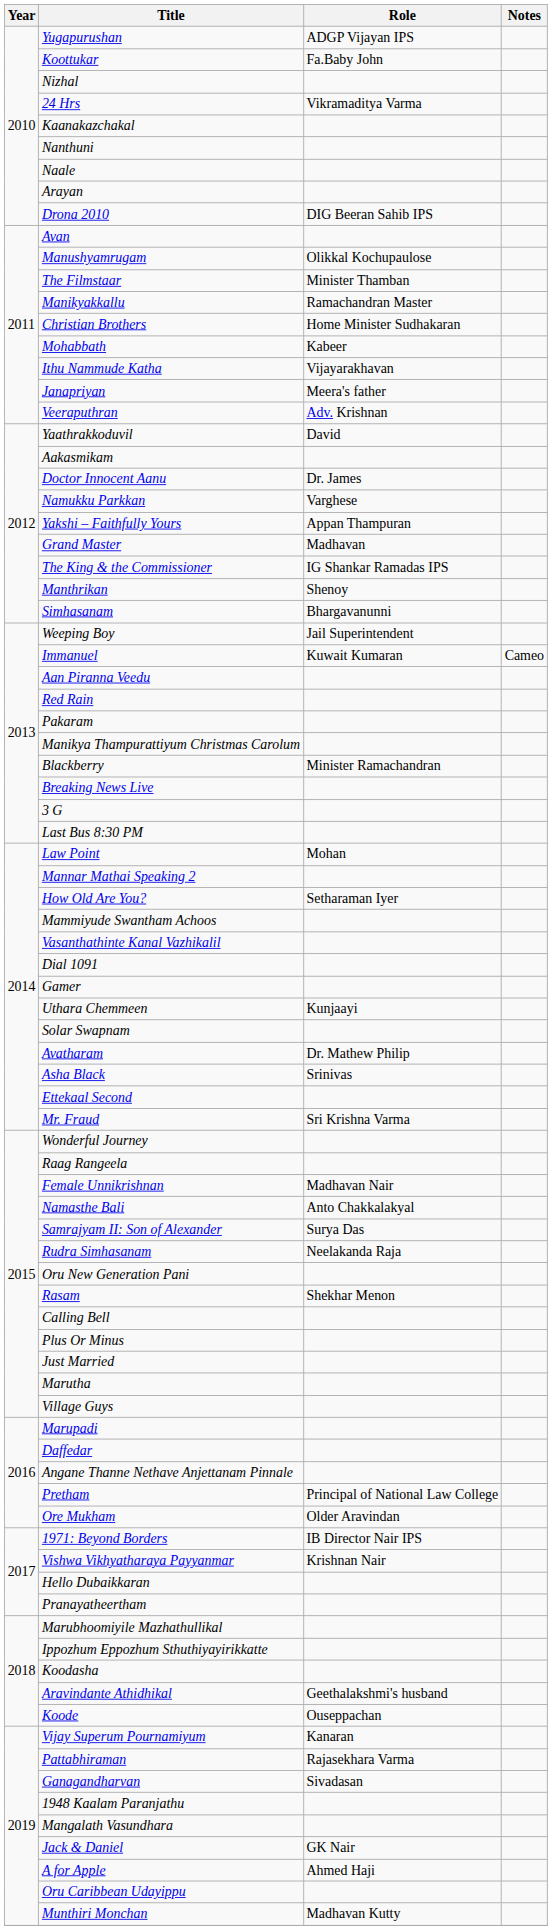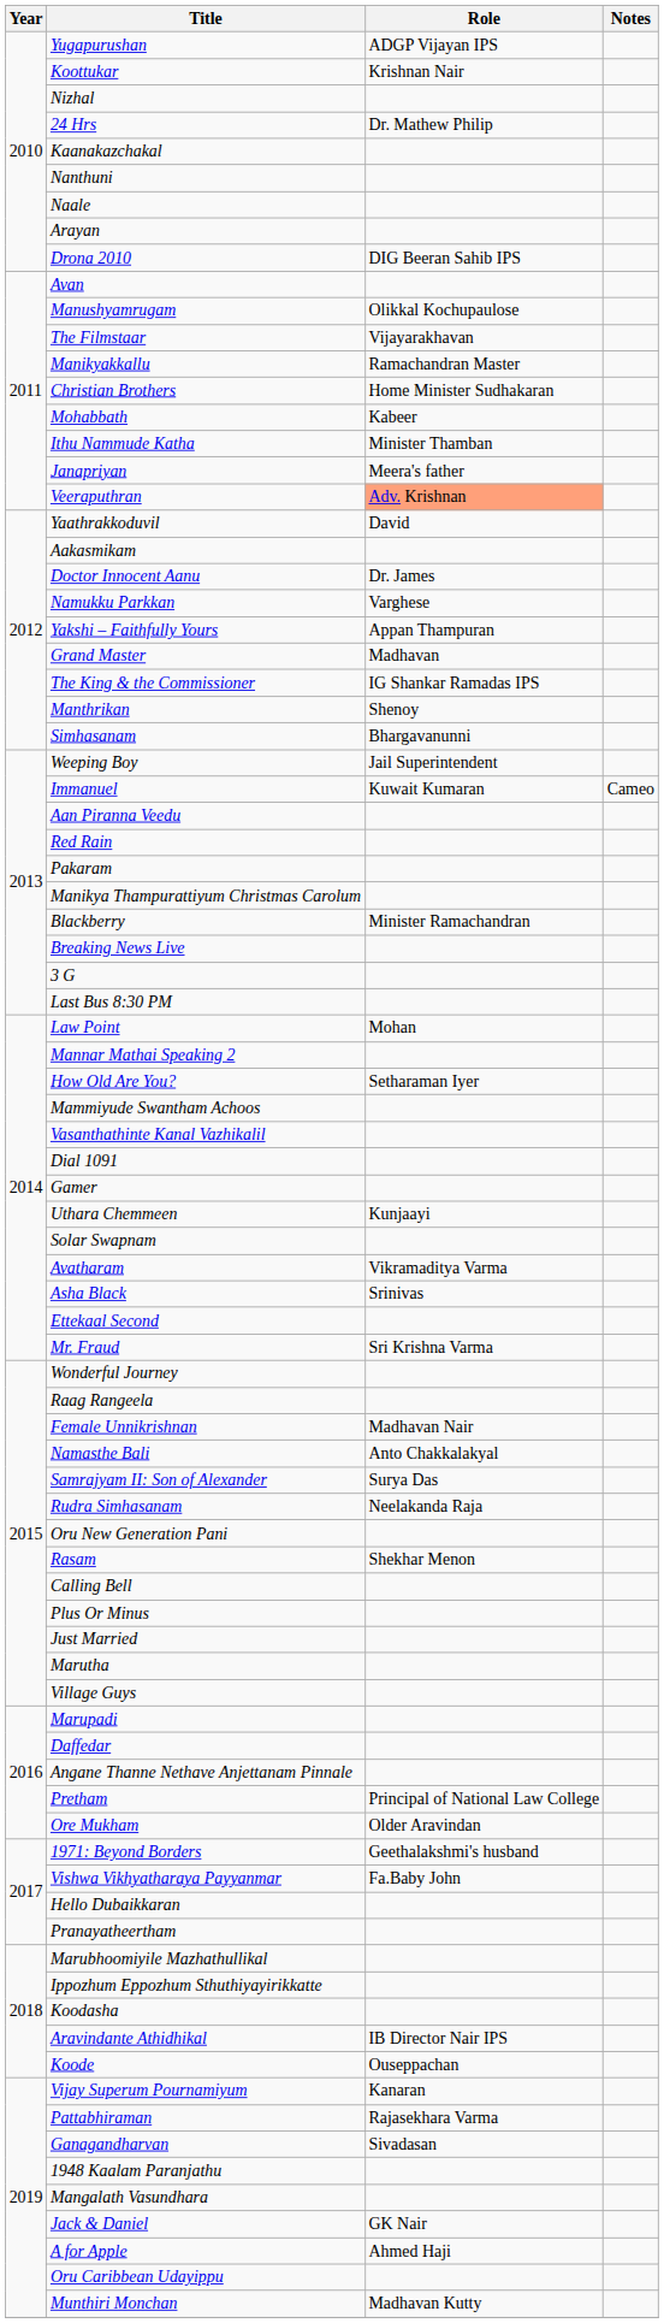 <table class="wikitable sortable">
 <tr>
 <th>Year</th>
 <th>Title</th>
 <th>Role</th>
 <th class="unsortable">Notes</th>
 </tr>
 <tr>
 <td rowspan=9>2010</td>
 <td><em><a href='#'>Yugapurushan</a></em></td>
 <td>ADGP Vijayan IPS</td>
 <td></td>
 </tr>
 <tr>
 <td><em><a href='#'>Koottukar</a></em></td>
-<td>Fa.Baby John</td>
+<td>Krishnan Nair</td>
 <td></td>
 </tr>
 <tr>
 <td><em>Nizhal</em></td>
 <td></td>
 <td></td>
 </tr>
 <tr>
 <td><em><a href='#'>24 Hrs</a></em></td>
-<td>Vikramaditya Varma</td>
+<td>Dr. Mathew Philip</td>
 <td></td>
 </tr>
 <tr>
 <td><em>Kaanakazchakal</em></td>
 <td></td>
 <td></td>
 </tr>
 <tr>
 <td><em>Nanthuni</em></td>
 <td></td>
 <td></td>
 </tr>
 <tr>
 <td><em>Naale</em></td>
 <td></td>
 <td></td>
 </tr>
 <tr>
 <td><em>Arayan</em></td>
 <td></td>
 <td></td>
 </tr>
 <tr>
 <td><em><a href='#'>Drona 2010</a></em></td>
 <td>DIG Beeran Sahib IPS</td>
 <td></td>
 </tr>
 <tr>
 <td rowspan=9>2011</td>
 <td><em><a href='#'>Avan</a></em></td>
 <td></td>
 <td></td>
 </tr>
 <tr>
 <td><em><a href='#'>Manushyamrugam</a></em></td>
 <td>Olikkal Kochupaulose</td>
 <td></td>
 </tr>
 <tr>
 <td><em><a href='#'>The Filmstaar</a></em></td>
-<td>Minister Thamban</td>
+<td>Vijayarakhavan</td>
 <td></td>
 </tr>
 <tr>
 <td><em><a href='#'>Manikyakkallu</a></em></td>
 <td>Ramachandran Master</td>
 <td></td>
 </tr>
 <tr>
 <td><em><a href='#'>Christian Brothers</a></em></td>
 <td>Home Minister Sudhakaran</td>
 <td></td>
 </tr>
 <tr>
 <td><em><a href='#'>Mohabbath</a></em></td>
 <td>Kabeer</td>
 <td></td>
 </tr>
 <tr>
 <td><em><a href='#'>Ithu Nammude Katha</a></em></td>
-<td>Vijayarakhavan</td>
+<td>Minister Thamban</td>
 <td></td>
 </tr>
 <tr>
 <td><em><a href='#'>Janapriyan</a></em></td>
 <td>Meera's father</td>
 <td></td>
 </tr>
 <tr>
 <td><em><a href='#'>Veeraputhran</a></em></td>
-<td><a href='#'>Adv.</a> Krishnan</td>
+<td style="background: lightsalmon;"><a href='#'>Adv.</a> Krishnan</td>
 <td></td>
 </tr>
 <tr>
 <td rowspan=9>2012</td>
 <td><em>Yaathrakkoduvil</em></td>
 <td>David</td>
 <td></td>
 </tr>
 <tr>
 <td><em>Aakasmikam</em></td>
 <td></td>
 <td></td>
 </tr>
 <tr>
 <td><em><a href='#'>Doctor Innocent Aanu</a></em></td>
 <td>Dr. James</td>
 <td></td>
 </tr>
 <tr>
 <td><em><a href='#'>Namukku Parkkan</a></em></td>
 <td>Varghese</td>
 <td></td>
 </tr>
 <tr>
 <td><em><a href='#'>Yakshi – Faithfully Yours</a></em></td>
 <td>Appan Thampuran</td>
 <td></td>
 </tr>
 <tr>
 <td><em><a href='#'>Grand Master</a></em></td>
 <td>Madhavan</td>
 <td></td>
 </tr>
 <tr>
 <td><em><a href='#'>The King & the Commissioner</a></em></td>
 <td>IG Shankar Ramadas IPS</td>
 <td></td>
 </tr>
 <tr>
 <td><em><a href='#'>Manthrikan</a></em></td>
 <td>Shenoy</td>
 <td></td>
 </tr>
 <tr>
 <td><em><a href='#'>Simhasanam</a></em></td>
 <td>Bhargavanunni</td>
 <td></td>
 </tr>
 <tr>
 <td rowspan=10>2013</td>
 <td><em>Weeping Boy</em></td>
 <td>Jail Superintendent</td>
 <td></td>
 </tr>
 <tr>
 <td><em><a href='#'>Immanuel</a></em></td>
 <td>Kuwait Kumaran</td>
 <td>Cameo</td>
 </tr>
 <tr>
 <td><em><a href='#'>Aan Piranna Veedu</a></em></td>
 <td></td>
 <td></td>
 </tr>
 <tr>
 <td><em><a href='#'>Red Rain</a></em></td>
 <td></td>
 <td></td>
 </tr>
 <tr>
 <td><em>Pakaram</em></td>
 <td></td>
 <td></td>
 </tr>
 <tr>
 <td><em>Manikya Thampurattiyum Christmas Carolum</em></td>
 <td></td>
 <td></td>
 </tr>
 <tr>
 <td><em>Blackberry</em></td>
 <td>Minister Ramachandran</td>
 <td></td>
 </tr>
 <tr>
 <td><em><a href='#'>Breaking News Live</a></em></td>
 <td></td>
 <td></td>
 </tr>
 <tr>
 <td><em>3 G</em></td>
 <td></td>
 <td></td>
 </tr>
 <tr>
 <td><em>Last Bus 8:30 PM</em></td>
 <td></td>
 <td></td>
 </tr>
 <tr>
 <td rowspan=13>2014</td>
 <td><em><a href='#'>Law Point</a></em></td>
 <td>Mohan</td>
 <td></td>
 </tr>
 <tr>
 <td><em><a href='#'>Mannar Mathai Speaking 2</a></em></td>
 <td></td>
 <td></td>
 </tr>
 <tr>
 <td><em><a href='#'>How Old Are You?</a></em></td>
 <td>Setharaman Iyer</td>
 <td></td>
 </tr>
 <tr>
 <td><em>Mammiyude Swantham Achoos</em></td>
 <td></td>
 <td></td>
 </tr>
 <tr>
 <td><em><a href='#'>Vasanthathinte Kanal Vazhikalil</a></em></td>
 <td></td>
 <td></td>
 </tr>
 <tr>
 <td><em>Dial 1091</em></td>
 <td></td>
 <td></td>
 </tr>
 <tr>
 <td><em>Gamer</em></td>
 <td></td>
 <td></td>
 </tr>
 <tr>
 <td><em>Uthara Chemmeen</em></td>
 <td>Kunjaayi</td>
 <td></td>
 </tr>
 <tr>
 <td><em>Solar Swapnam</em></td>
 <td></td>
 <td></td>
 </tr>
 <tr>
 <td><em><a href='#'>Avatharam</a></em></td>
-<td>Dr. Mathew Philip</td>
+<td>Vikramaditya Varma</td>
 <td></td>
 </tr>
 <tr>
 <td><em><a href='#'>Asha Black</a></em></td>
 <td>Srinivas</td>
 <td></td>
 </tr>
 <tr>
 <td><em><a href='#'>Ettekaal Second</a></em></td>
 <td></td>
 <td></td>
 </tr>
 <tr>
 <td><em><a href='#'>Mr. Fraud</a></em></td>
 <td>Sri Krishna Varma</td>
 <td></td>
 </tr>
 <tr>
 <td rowspan=13>2015</td>
 <td><em>Wonderful Journey</em></td>
 <td></td>
 <td></td>
 </tr>
 <tr>
 <td><em>Raag Rangeela</em></td>
 <td></td>
 <td></td>
 </tr>
 <tr>
 <td><em><a href='#'>Female Unnikrishnan</a></em></td>
 <td>Madhavan Nair</td>
 <td></td>
 </tr>
 <tr>
 <td><em><a href='#'>Namasthe Bali</a></em></td>
 <td>Anto Chakkalakyal</td>
 <td></td>
 </tr>
 <tr>
 <td><em><a href='#'>Samrajyam II: Son of Alexander</a></em></td>
 <td>Surya Das</td>
 <td></td>
 </tr>
 <tr>
 <td><em><a href='#'>Rudra Simhasanam</a></em></td>
 <td>Neelakanda Raja</td>
 <td></td>
 </tr>
 <tr>
 <td><em>Oru New Generation Pani</em></td>
 <td></td>
 <td></td>
 </tr>
 <tr>
 <td><em><a href='#'>Rasam</a></em></td>
 <td>Shekhar Menon</td>
 <td></td>
 </tr>
 <tr>
 <td><em>Calling Bell</em></td>
 <td></td>
 <td></td>
 </tr>
 <tr>
 <td><em>Plus Or Minus</em></td>
 <td></td>
 <td></td>
 </tr>
 <tr>
 <td><em>Just Married</em></td>
 <td></td>
 <td></td>
 </tr>
 <tr>
 <td><em>Marutha</em></td>
 <td></td>
 <td></td>
 </tr>
 <tr>
 <td><em>Village Guys</em></td>
 <td></td>
 <td></td>
 </tr>
 <tr>
 <td rowspan=5>2016</td>
 <td><em><a href='#'>Marupadi</a></em></td>
 <td></td>
 <td></td>
 </tr>
 <tr>
 <td><em><a href='#'>Daffedar</a></em></td>
 <td></td>
 <td></td>
 </tr>
 <tr>
 <td><em>Angane Thanne Nethave Anjettanam Pinnale</em></td>
 <td></td>
 <td></td>
 </tr>
 <tr>
 <td><em><a href='#'>Pretham</a></em></td>
 <td>Principal of National Law College</td>
 <td></td>
 </tr>
 <tr>
 <td><em><a href='#'>Ore Mukham</a></em></td>
 <td>Older Aravindan</td>
 <td></td>
 </tr>
 <tr>
 <td rowspan=4>2017</td>
 <td><em><a href='#'>1971: Beyond Borders</a></em></td>
-<td>IB Director Nair IPS</td>
+<td>Geethalakshmi's husband</td>
 <td></td>
 </tr>
 <tr>
 <td><em><a href='#'>Vishwa Vikhyatharaya Payyanmar</a></em></td>
-<td>Krishnan Nair</td>
+<td>Fa.Baby John</td>
 <td></td>
 </tr>
 <tr>
 <td><em>Hello Dubaikkaran</em></td>
 <td></td>
 <td></td>
 </tr>
 <tr>
 <td><em>Pranayatheertham</em></td>
 <td></td>
 <td></td>
 </tr>
 <tr>
 <td rowspan=5>2018</td>
 <td><em>Marubhoomiyile Mazhathullikal</em></td>
 <td></td>
 <td></td>
 </tr>
 <tr>
 <td><em>Ippozhum Eppozhum Sthuthiyayirikkatte</em></td>
 <td></td>
 <td></td>
 </tr>
 <tr>
 <td><em>Koodasha</em></td>
 <td></td>
 <td></td>
 </tr>
 <tr>
 <td><em><a href='#'>Aravindante Athidhikal</a></em></td>
-<td>Geethalakshmi's husband</td>
+<td>IB Director Nair IPS</td>
 <td></td>
 </tr>
 <tr>
 <td><em><a href='#'>Koode</a></em></td>
 <td>Ouseppachan</td>
 <td></td>
 </tr>
 <tr>
 <td rowspan=9>2019</td>
 <td><em><a href='#'>Vijay Superum Pournamiyum</a></em></td>
 <td>Kanaran</td>
 <td></td>
 </tr>
 <tr>
 <td><em><a href='#'>Pattabhiraman</a></em></td>
 <td>Rajasekhara Varma</td>
 <td></td>
 </tr>
 <tr>
 <td><em><a href='#'>Ganagandharvan</a></em></td>
 <td>Sivadasan</td>
 <td></td>
 </tr>
 <tr>
 <td><em>1948 Kaalam Paranjathu</em></td>
 <td></td>
 <td></td>
 </tr>
 <tr>
 <td><em>Mangalath Vasundhara</em></td>
 <td></td>
 <td></td>
 </tr>
 <tr>
 <td><em><a href='#'>Jack & Daniel</a></em></td>
 <td>GK Nair</td>
 <td></td>
 </tr>
 <tr>
 <td><em><a href='#'>A for Apple</a></em></td>
 <td>Ahmed Haji</td>
 <td></td>
 </tr>
 <tr>
 <td><em><a href='#'>Oru Caribbean Udayippu</a></em></td>
 <td></td>
 <td></td>
 </tr>
 <tr>
 <td><em><a href='#'>Munthiri Monchan</a></em></td>
 <td>Madhavan Kutty</td>
 <td></td>
 </tr>
 <tr>
 </tr>
 </table>
